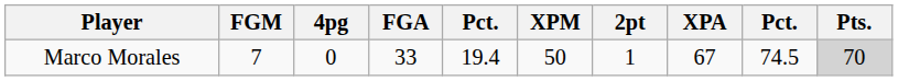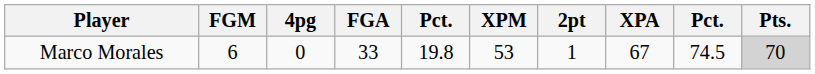 <table class="wikitable sortable">
 <tr>
 <th bgcolor="#DDDDFF" width="20%">Player</th>
 <th bgcolor="#DDDDFF" width="7%">FGM</th>
 <th bgcolor="#DDDDFF" width="7%">4pg</th>
 <th bgcolor="#DDDDFF" width="7%">FGA</th>
 <th bgcolor="#DDDDFF" width="7%">Pct.</th>
 <th bgcolor="#DDDDFF" width="7%">XPM</th>
 <th bgcolor="#DDDDFF" width="7%">2pt</th>
 <th bgcolor="#DDDDFF" width="7%">XPA</th>
 <th bgcolor="#DDDDFF" width="7%">Pct.</th>
 <th bgcolor="#DDDDFF" width="7%">Pts.</th>
 </tr>
 <tr align="center">
 <td>Marco Morales</td>
-<td>7</td>
+<td>6</td>
 <td>0</td>
 <td>33</td>
-<td>19.4</td>
-<td>50</td>
+<td>19.8</td>
+<td>53</td>
 <td>1</td>
 <td>67</td>
 <td>74.5</td>
 <td style="background: lightgrey;">70</td>
 </tr>
 </table>
